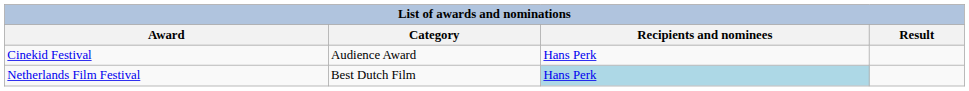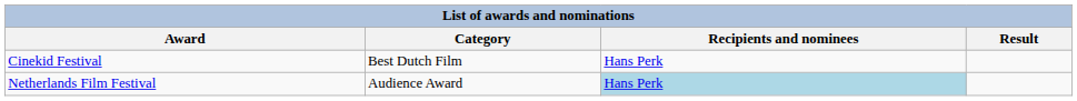 <table class="wikitable sortable" width="95%">
 <tr style="background:#ccc; text-align:center;">
 <th colspan="5" style="background: LightSteelBlue;">List of awards and nominations</th>
 </tr>
 <tr style="background:#ccc; text-align:center;">
 <th>Award</th>
 <th>Category</th>
 <th>Recipients and nominees</th>
 <th>Result</th>
 </tr>
 <tr>
 <td><a href='#'>Cinekid Festival</a></td>
-<td>Audience Award</td>
+<td>Best Dutch Film</td>
 <td><a href='#'>Hans Perk</a></td>
 <td></td>
 </tr>
 <tr>
 <td><a href='#'>Netherlands Film Festival</a></td>
-<td>Best Dutch Film</td>
+<td>Audience Award</td>
 <td style="background: lightblue;"><a href='#'>Hans Perk</a></td>
 <td></td>
 </tr>
 </table>
